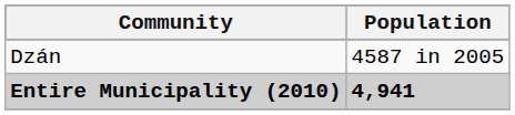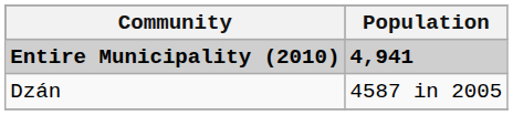 <table class="wikitable">
 <tr style="background:#111111; color:#111111;">
 <th><strong>Community</strong></th>
 <th><strong>Population</strong></th>
-</tr>
-<tr>
-<td>Dzán</td>
-<td>4587 in 2005</td>
 </tr>
 <tr style="background:#CFCFCF;">
 <td><strong>Entire Municipality (2010)</strong></td>
 <td><strong>4,941</strong></td>
 </tr>
 <tr>
+<td>Dzán</td>
+<td>4587 in 2005</td>
+</tr>
+<tr>
 </tr>
 </table>
